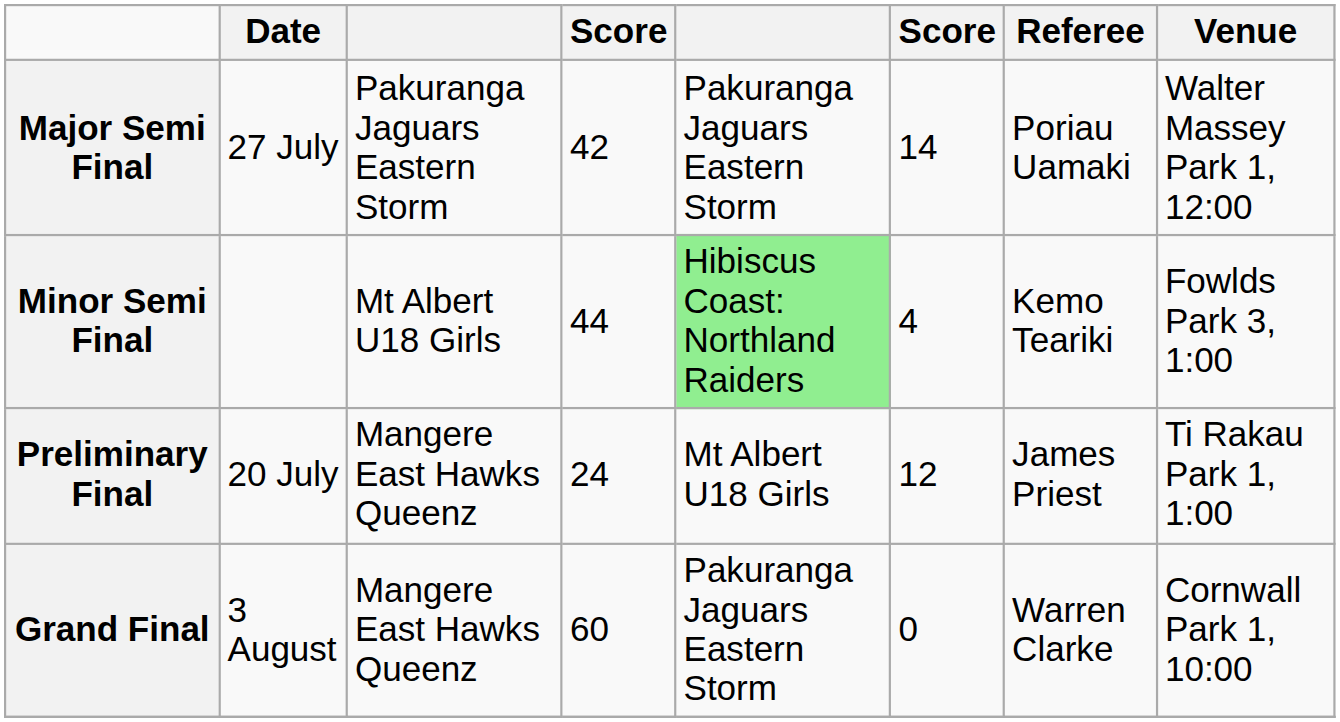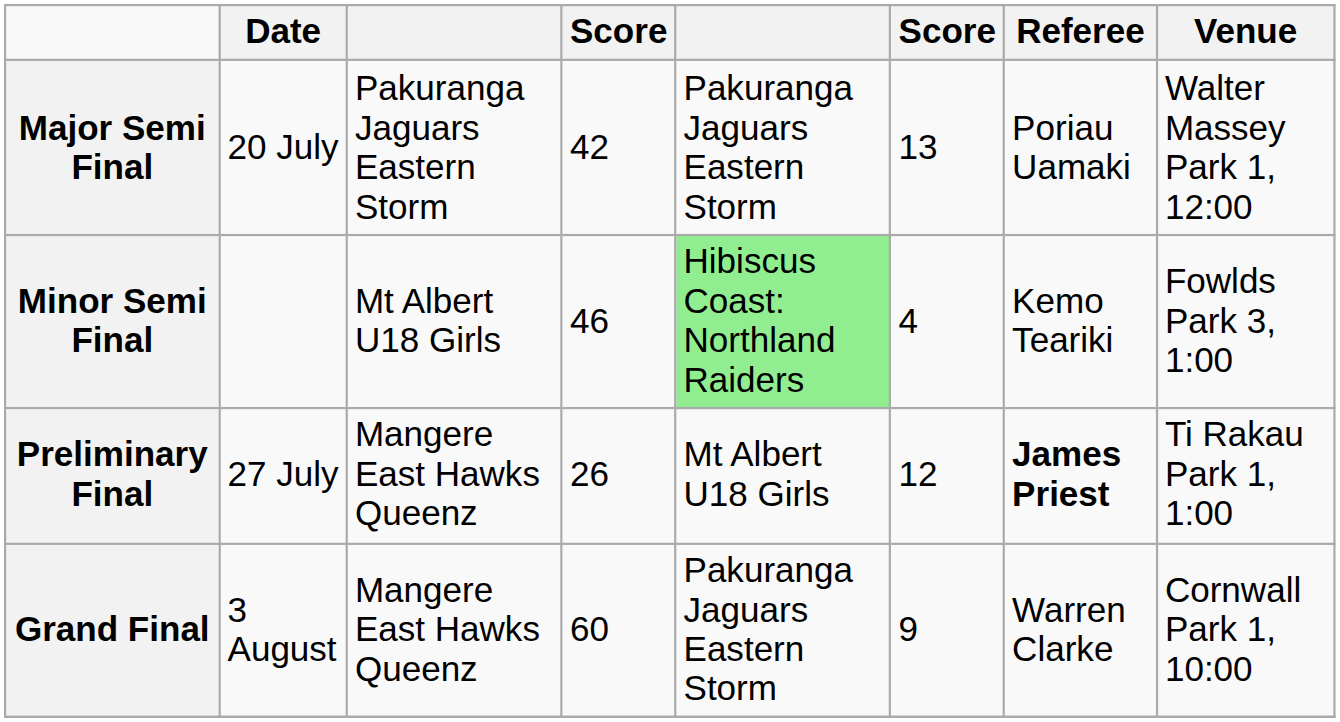 <table class="wikitable mw-collapsible">
 <tr>
 <td></td>
 <th scope="col">Date</th>
 <th scope="col"></th>
 <th scope="col">Score</th>
 <th scope="col"></th>
 <th scope="col">Score</th>
 <th scope="col">Referee</th>
 <th scope="col">Venue</th>
 </tr>
 <tr>
 <th scope="row">Major Semi Final</th>
-<td>27 July</td>
+<td>20 July</td>
 <td>Pakuranga Jaguars Eastern Storm</td>
 <td>42</td>
 <td>Pakuranga Jaguars Eastern Storm</td>
-<td>14</td>
+<td>13</td>
 <td>Poriau Uamaki</td>
 <td>Walter Massey Park 1, 12:00</td>
 </tr>
 <tr>
 <th scope="row">Minor Semi Final</th>
 <td></td>
 <td>Mt Albert U18 Girls</td>
-<td>44</td>
+<td>46</td>
 <td style="background: lightgreen;">Hibiscus Coast: Northland Raiders</td>
 <td>4</td>
 <td>Kemo Teariki</td>
 <td>Fowlds Park 3, 1:00</td>
 </tr>
 <tr>
 <th scope="row">Preliminary Final</th>
-<td>20 July</td>
+<td>27 July</td>
 <td>Mangere East Hawks Queenz</td>
-<td>24</td>
+<td>26</td>
 <td>Mt Albert U18 Girls</td>
 <td>12</td>
-<td>James Priest</td>
+<td><strong>James Priest</strong></td>
 <td>Ti Rakau Park 1, 1:00</td>
 </tr>
 <tr>
 <th scope="row">Grand Final</th>
 <td>3 August</td>
 <td>Mangere East Hawks Queenz</td>
 <td>60</td>
 <td>Pakuranga Jaguars Eastern Storm</td>
-<td>0</td>
+<td>9</td>
 <td>Warren Clarke</td>
 <td>Cornwall Park 1, 10:00</td>
 </tr>
 <tr>
 </tr>
 </table>
